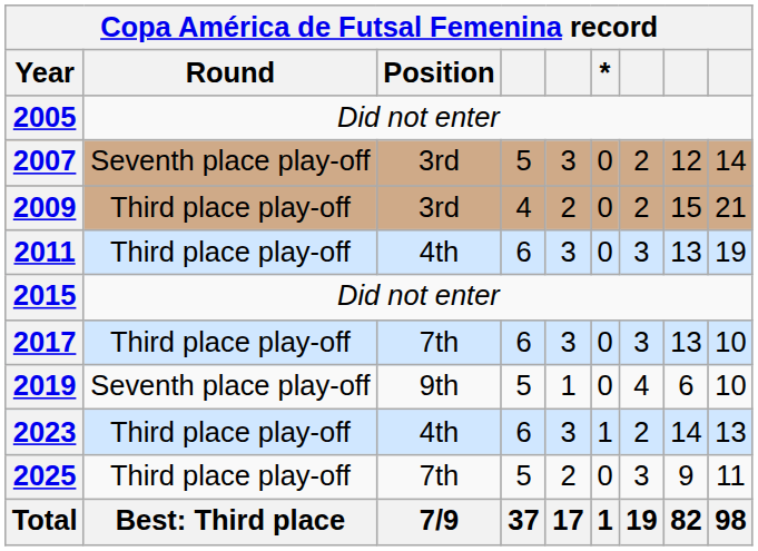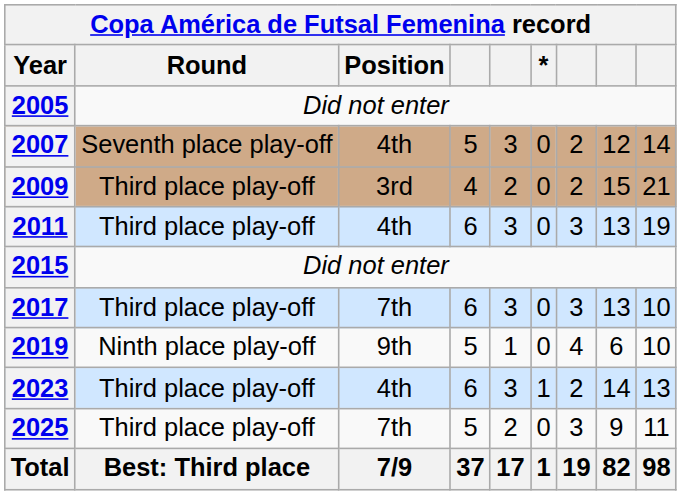 <table class="wikitable" style="text-align: center;">
 <tr>
 <th colspan="9"><a href='#'>Copa América de Futsal Femenina</a> record</th>
 </tr>
 <tr>
 <th>Year</th>
 <th>Round</th>
 <th>Position</th>
 <th></th>
 <th></th>
 <th>*</th>
 <th></th>
 <th></th>
 <th></th>
 </tr>
 <tr>
 <th> <a href='#'>2005</a></th>
 <td colspan="8"><em>Did not enter</em></td>
 </tr>
 <tr bgcolor=#cfaa88>
 <th> <a href='#'>2007</a></th>
 <td>Seventh place play-off</td>
-<td>3rd</td>
+<td>4th</td>
 <td>5</td>
 <td>3</td>
 <td>0</td>
 <td>2</td>
 <td>12</td>
 <td>14</td>
 </tr>
 <tr bgcolor=#cfaa88>
 <th> <a href='#'>2009</a></th>
 <td>Third place play-off</td>
 <td>3rd</td>
 <td>4</td>
 <td>2</td>
 <td>0</td>
 <td>2</td>
 <td>15</td>
 <td>21</td>
 </tr>
 <tr bgcolor=#D0E7FF>
 <th> <a href='#'>2011</a></th>
 <td>Third place play-off</td>
 <td>4th</td>
 <td>6</td>
 <td>3</td>
 <td>0</td>
 <td>3</td>
 <td>13</td>
 <td>19</td>
 </tr>
 <tr>
 <th> <a href='#'>2015</a></th>
 <td colspan="8"><em>Did not enter</em></td>
 </tr>
 <tr bgcolor=#D0E7FF>
 <th> <a href='#'>2017</a></th>
 <td>Third place play-off</td>
 <td>7th</td>
 <td>6</td>
 <td>3</td>
 <td>0</td>
 <td>3</td>
 <td>13</td>
 <td>10</td>
 </tr>
 <tr>
 <th> <a href='#'>2019</a></th>
-<td>Seventh place play-off</td>
+<td>Ninth place play-off</td>
 <td>9th</td>
 <td>5</td>
 <td>1</td>
 <td>0</td>
 <td>4</td>
 <td>6</td>
 <td>10</td>
 </tr>
 <tr bgcolor=#D0E7FF>
 <th> <a href='#'>2023</a></th>
 <td>Third place play-off</td>
 <td>4th</td>
 <td>6</td>
 <td>3</td>
 <td>1</td>
 <td>2</td>
 <td>14</td>
 <td>13</td>
 </tr>
 <tr>
 <th> <a href='#'>2025</a></th>
 <td>Third place play-off</td>
 <td>7th</td>
 <td>5</td>
 <td>2</td>
 <td>0</td>
 <td>3</td>
 <td>9</td>
 <td>11</td>
 </tr>
 <tr>
 <th>Total</th>
 <th>Best: Third place</th>
 <th>7/9</th>
 <th>37</th>
 <th>17</th>
 <th>1</th>
 <th>19</th>
 <th>82</th>
 <th>98</th>
 </tr>
 </table>
